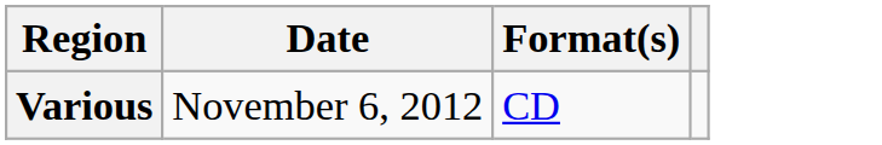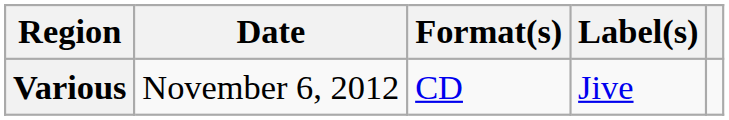 <table class="wikitable plainrowheaders">
 <tr>
 <th scope="col">Region</th>
 <th scope="col">Date</th>
 <th scope="col">Format(s)</th>
+<th scope="col">Label(s)</th>
 <th scope="col"></th>
 </tr>
 <tr>
 <th scope="row">Various</th>
 <td>November 6, 2012</td>
 <td><a href='#'>CD</a></td>
+<td><a href='#'>Jive</a></td>
 <td align="center"></td>
 </tr>
 </table>
